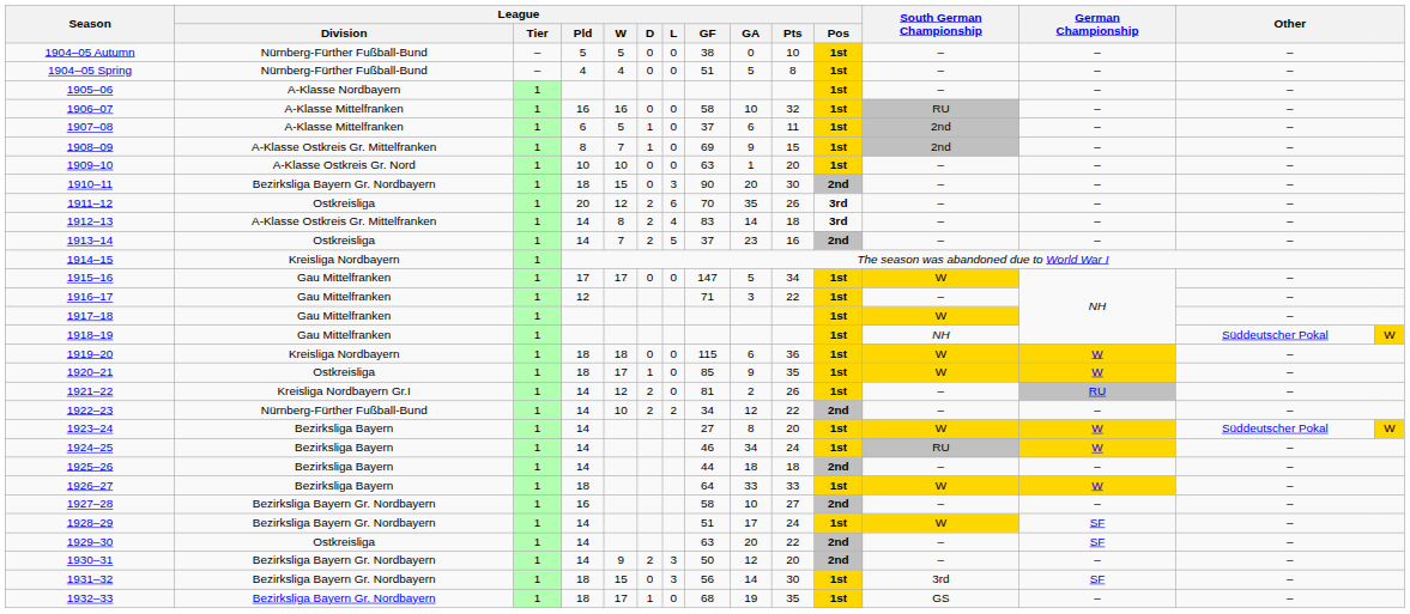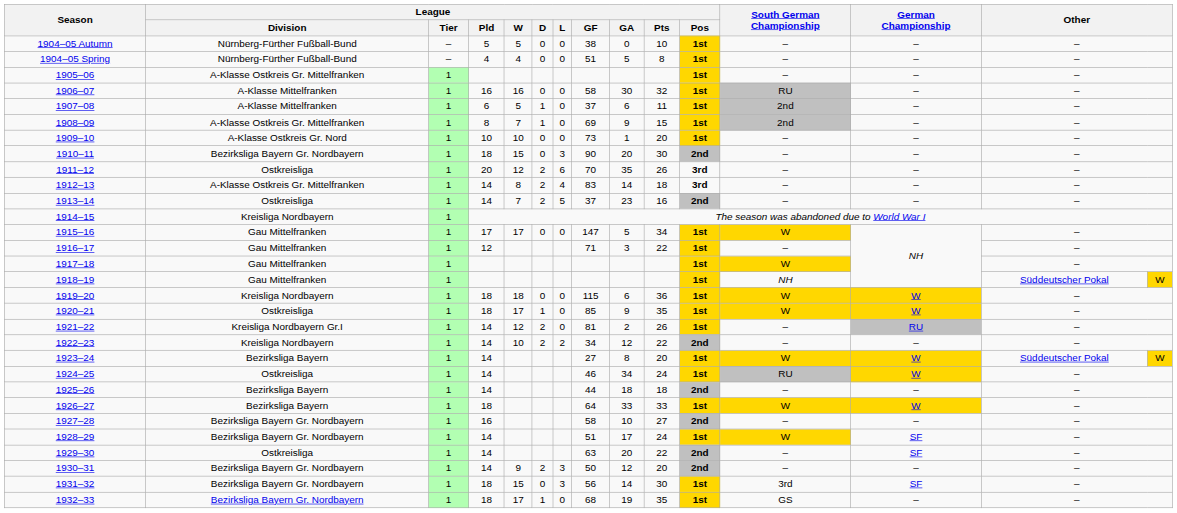 <table class="wikitable" style="text-align: center" width="95%">
 <tr>
 <th rowspan=2>Season</th>
 <th colspan="10">League</th>
 <th rowspan="2"><a href='#'>South German<br>Championship</a></th>
 <th rowspan="2"><a href='#'>German<br>Championship</a></th>
 <th colspan="2" rowspan="2">Other</th>
 </tr>
 <tr>
 <th>Division</th>
 <th>Tier</th>
 <th>Pld</th>
 <th>W</th>
 <th>D</th>
 <th>L</th>
 <th>GF</th>
 <th>GA</th>
 <th>Pts</th>
 <th>Pos</th>
 </tr>
 <tr>
 <td><a href='#'>1904–05 Autumn</a></td>
 <td>Nürnberg-Fürther Fußball-Bund</td>
 <td>–</td>
 <td>5</td>
 <td>5</td>
 <td>0</td>
 <td>0</td>
 <td>38</td>
 <td>0</td>
 <td>10</td>
 <td bgcolor=gold><strong>1st</strong></td>
 <td>–</td>
 <td>–</td>
 <td colspan="2">–</td>
 </tr>
 <tr>
 <td><a href='#'>1904–05 Spring</a></td>
 <td>Nürnberg-Fürther Fußball-Bund</td>
 <td>–</td>
 <td>4</td>
 <td>4</td>
 <td>0</td>
 <td>0</td>
 <td>51</td>
 <td>5</td>
 <td>8</td>
 <td bgcolor=gold><strong>1st</strong></td>
 <td>–</td>
 <td>–</td>
 <td colspan="2">–</td>
 </tr>
 <tr>
 <td><a href='#'>1905–06</a></td>
-<td>A-Klasse Nordbayern</td>
+<td>A-Klasse Ostkreis Gr. Mittelfranken</td>
 <td bgcolor="#b2ffb2">1</td>
 <td></td>
 <td></td>
 <td></td>
 <td></td>
 <td></td>
 <td></td>
 <td></td>
 <td bgcolor=gold><strong>1st</strong></td>
 <td>–</td>
 <td>–</td>
 <td colspan="2">–</td>
 </tr>
 <tr>
 <td><a href='#'>1906–07</a></td>
 <td>A-Klasse Mittelfranken</td>
 <td bgcolor="#b2ffb2">1</td>
 <td>16</td>
 <td>16</td>
 <td>0</td>
 <td>0</td>
 <td>58</td>
-<td>10</td>
+<td>30</td>
 <td>32</td>
 <td bgcolor=gold><strong>1st</strong></td>
 <td bgcolor=silver>RU</td>
 <td>–</td>
 <td colspan="2">–</td>
 </tr>
 <tr>
 <td><a href='#'>1907–08</a></td>
 <td>A-Klasse Mittelfranken</td>
 <td bgcolor="#b2ffb2">1</td>
 <td>6</td>
 <td>5</td>
 <td>1</td>
 <td>0</td>
 <td>37</td>
 <td>6</td>
 <td>11</td>
 <td bgcolor=gold><strong>1st</strong></td>
 <td bgcolor=silver>2nd</td>
 <td>–</td>
 <td colspan="2">–</td>
 </tr>
 <tr>
 <td><a href='#'>1908–09</a></td>
 <td>A-Klasse Ostkreis Gr. Mittelfranken</td>
 <td bgcolor="#b2ffb2">1</td>
 <td>8</td>
 <td>7</td>
 <td>1</td>
 <td>0</td>
 <td>69</td>
 <td>9</td>
 <td>15</td>
 <td bgcolor=gold><strong>1st</strong></td>
 <td bgcolor=silver>2nd</td>
 <td>–</td>
 <td colspan="2">–</td>
 </tr>
 <tr>
 <td><a href='#'>1909–10</a></td>
 <td>A-Klasse Ostkreis Gr. Nord</td>
 <td bgcolor="#b2ffb2">1</td>
 <td>10</td>
 <td>10</td>
 <td>0</td>
 <td>0</td>
-<td>63</td>
+<td>73</td>
 <td>1</td>
 <td>20</td>
 <td bgcolor=gold><strong>1st</strong></td>
 <td>–</td>
 <td>–</td>
 <td colspan="2">–</td>
 </tr>
 <tr>
 <td><a href='#'>1910–11</a></td>
 <td>Bezirksliga Bayern Gr. Nordbayern</td>
 <td bgcolor="#b2ffb2">1</td>
 <td>18</td>
 <td>15</td>
 <td>0</td>
 <td>3</td>
 <td>90</td>
 <td>20</td>
 <td>30</td>
 <td bgcolor=silver><strong>2nd</strong></td>
 <td>–</td>
 <td>–</td>
 <td colspan="2">–</td>
 </tr>
 <tr>
 <td><a href='#'>1911–12</a></td>
 <td>Ostkreisliga</td>
 <td bgcolor="#b2ffb2">1</td>
 <td>20</td>
 <td>12</td>
 <td>2</td>
 <td>6</td>
 <td>70</td>
 <td>35</td>
 <td>26</td>
 <td><strong>3rd</strong></td>
 <td>–</td>
 <td>–</td>
 <td colspan="2">–</td>
 </tr>
 <tr>
 <td><a href='#'>1912–13</a></td>
 <td>A-Klasse Ostkreis Gr. Mittelfranken</td>
 <td bgcolor="#b2ffb2">1</td>
 <td>14</td>
 <td>8</td>
 <td>2</td>
 <td>4</td>
 <td>83</td>
 <td>14</td>
 <td>18</td>
 <td><strong>3rd</strong></td>
 <td>–</td>
 <td>–</td>
 <td colspan="2">–</td>
 </tr>
 <tr>
 <td><a href='#'>1913–14</a></td>
 <td>Ostkreisliga</td>
 <td bgcolor="#b2ffb2">1</td>
 <td>14</td>
 <td>7</td>
 <td>2</td>
 <td>5</td>
 <td>37</td>
 <td>23</td>
 <td>16</td>
 <td bgcolor=silver><strong>2nd</strong></td>
 <td>–</td>
 <td>–</td>
 <td colspan="2">–</td>
 </tr>
 <tr>
 <td><a href='#'>1914–15</a></td>
 <td>Kreisliga Nordbayern</td>
 <td bgcolor="#b2ffb2">1</td>
 <td colspan="12"><em>The season was abandoned due to <a href='#'>World War I</a></em></td>
 </tr>
 <tr>
 <td><a href='#'>1915–16</a></td>
 <td>Gau Mittelfranken</td>
 <td bgcolor="#b2ffb2">1</td>
 <td>17</td>
 <td>17</td>
 <td>0</td>
 <td>0</td>
 <td>147</td>
 <td>5</td>
 <td>34</td>
 <td bgcolor=gold><strong>1st</strong></td>
 <td bgcolor=gold>W</td>
 <td rowspan="4"><em>NH</em></td>
 <td colspan="2">–</td>
 </tr>
 <tr>
 <td><a href='#'>1916–17</a></td>
 <td>Gau Mittelfranken</td>
 <td bgcolor="#b2ffb2">1</td>
 <td>12</td>
 <td></td>
 <td></td>
 <td></td>
 <td>71</td>
 <td>3</td>
 <td>22</td>
 <td bgcolor=gold><strong>1st</strong></td>
 <td>–</td>
 <td colspan="2">–</td>
 </tr>
 <tr>
 <td><a href='#'>1917–18</a></td>
 <td>Gau Mittelfranken</td>
 <td bgcolor="#b2ffb2">1</td>
 <td></td>
 <td></td>
 <td></td>
 <td></td>
 <td></td>
 <td></td>
 <td></td>
 <td bgcolor=gold><strong>1st</strong></td>
 <td bgcolor=gold>W</td>
 <td colspan="2">–</td>
 </tr>
 <tr>
 <td><a href='#'>1918–19</a></td>
 <td>Gau Mittelfranken</td>
 <td bgcolor="#b2ffb2">1</td>
 <td></td>
 <td></td>
 <td></td>
 <td></td>
 <td></td>
 <td></td>
 <td></td>
 <td bgcolor=gold><strong>1st</strong></td>
 <td><em>NH</em></td>
 <td><a href='#'>Süddeutscher Pokal</a></td>
 <td bgcolor=gold>W</td>
 </tr>
 <tr>
 <td><a href='#'>1919–20</a></td>
 <td>Kreisliga Nordbayern</td>
 <td bgcolor="#b2ffb2">1</td>
 <td>18</td>
 <td>18</td>
 <td>0</td>
 <td>0</td>
 <td>115</td>
 <td>6</td>
 <td>36</td>
 <td bgcolor=gold><strong>1st</strong></td>
 <td bgcolor=gold>W</td>
 <td bgcolor=gold><a href='#'>W</a></td>
 <td colspan="2">–</td>
 </tr>
 <tr>
 <td><a href='#'>1920–21</a></td>
 <td>Ostkreisliga</td>
 <td bgcolor="#b2ffb2">1</td>
 <td>18</td>
 <td>17</td>
 <td>1</td>
 <td>0</td>
 <td>85</td>
 <td>9</td>
 <td>35</td>
 <td bgcolor=gold><strong>1st</strong></td>
 <td bgcolor=gold>W</td>
 <td bgcolor=gold><a href='#'>W</a></td>
 <td colspan="2">–</td>
 </tr>
 <tr>
 <td><a href='#'>1921–22</a></td>
 <td>Kreisliga Nordbayern Gr.I</td>
 <td bgcolor="#b2ffb2">1</td>
 <td>14</td>
 <td>12</td>
 <td>2</td>
 <td>0</td>
 <td>81</td>
 <td>2</td>
 <td>26</td>
 <td bgcolor=gold><strong>1st</strong></td>
 <td>–</td>
 <td bgcolor="silver"><a href='#'>RU</a></td>
 <td colspan="2">–</td>
 </tr>
 <tr>
 <td><a href='#'>1922–23</a></td>
-<td>Nürnberg-Fürther Fußball-Bund</td>
+<td>Kreisliga Nordbayern</td>
 <td bgcolor="#b2ffb2">1</td>
 <td>14</td>
 <td>10</td>
 <td>2</td>
 <td>2</td>
 <td>34</td>
 <td>12</td>
 <td>22</td>
 <td bgcolor="silver"><strong>2nd</strong></td>
 <td>–</td>
 <td>–</td>
 <td colspan="2">–</td>
 </tr>
 <tr>
 <td><a href='#'>1923–24</a></td>
 <td>Bezirksliga Bayern</td>
 <td bgcolor="#b2ffb2">1</td>
 <td>14</td>
 <td></td>
 <td></td>
 <td></td>
 <td>27</td>
 <td>8</td>
 <td>20</td>
 <td bgcolor="gold"><strong>1st</strong></td>
 <td bgcolor=gold>W</td>
 <td bgcolor="gold"><a href='#'>W</a></td>
 <td><a href='#'>Süddeutscher Pokal</a></td>
 <td bgcolor=gold>W</td>
 </tr>
 <tr>
 <td><a href='#'>1924–25</a></td>
-<td>Bezirksliga Bayern</td>
+<td>Ostkreisliga</td>
 <td bgcolor="#b2ffb2">1</td>
 <td>14</td>
 <td></td>
 <td></td>
 <td></td>
 <td>46</td>
 <td>34</td>
 <td>24</td>
 <td bgcolor="gold"><strong>1st</strong></td>
 <td bgcolor=silver>RU</td>
 <td bgcolor="gold"><a href='#'>W</a></td>
 <td colspan="2">–</td>
 </tr>
 <tr>
 <td><a href='#'>1925–26</a></td>
 <td>Bezirksliga Bayern</td>
 <td bgcolor="#b2ffb2">1</td>
 <td>14</td>
 <td></td>
 <td></td>
 <td></td>
 <td>44</td>
 <td>18</td>
 <td>18</td>
 <td bgcolor="silver"><strong>2nd</strong></td>
 <td>–</td>
 <td>–</td>
 <td colspan="2">–</td>
 </tr>
 <tr>
 <td><a href='#'>1926–27</a></td>
 <td>Bezirksliga Bayern</td>
 <td bgcolor="#b2ffb2">1</td>
 <td>18</td>
 <td></td>
 <td></td>
 <td></td>
 <td>64</td>
 <td>33</td>
 <td>33</td>
 <td bgcolor=gold><strong>1st</strong></td>
 <td bgcolor=gold>W</td>
 <td bgcolor=gold><a href='#'>W</a></td>
 <td colspan="2">–</td>
 </tr>
 <tr>
 <td><a href='#'>1927–28</a></td>
 <td>Bezirksliga Bayern Gr. Nordbayern</td>
 <td bgcolor="#b2ffb2">1</td>
 <td>16</td>
 <td></td>
 <td></td>
 <td></td>
 <td>58</td>
 <td>10</td>
 <td>27</td>
 <td bgcolor="silver"><strong>2nd</strong></td>
 <td>–</td>
 <td>–</td>
 <td colspan="2">–</td>
 </tr>
 <tr>
 <td><a href='#'>1928–29</a></td>
 <td>Bezirksliga Bayern Gr. Nordbayern</td>
 <td bgcolor="#b2ffb2">1</td>
 <td>14</td>
 <td></td>
 <td></td>
 <td></td>
 <td>51</td>
 <td>17</td>
 <td>24</td>
 <td bgcolor="gold"><strong>1st</strong></td>
 <td bgcolor=gold>W</td>
 <td><a href='#'>SF</a></td>
 <td colspan="2">–</td>
 </tr>
 <tr>
 <td><a href='#'>1929–30</a></td>
 <td>Ostkreisliga</td>
 <td bgcolor="#b2ffb2">1</td>
 <td>14</td>
 <td></td>
 <td></td>
 <td></td>
 <td>63</td>
 <td>20</td>
 <td>22</td>
 <td bgcolor=silver><strong>2nd</strong></td>
 <td>–</td>
 <td><a href='#'>SF</a></td>
 <td colspan="2">–</td>
 </tr>
 <tr>
 <td><a href='#'>1930–31</a></td>
 <td>Bezirksliga Bayern Gr. Nordbayern</td>
 <td bgcolor="#b2ffb2">1</td>
 <td>14</td>
 <td>9</td>
 <td>2</td>
 <td>3</td>
 <td>50</td>
 <td>12</td>
 <td>20</td>
 <td bgcolor="silver"><strong>2nd</strong></td>
 <td>–</td>
 <td>–</td>
 <td colspan="2">–</td>
 </tr>
 <tr>
 <td><a href='#'>1931–32</a></td>
 <td>Bezirksliga Bayern Gr. Nordbayern</td>
 <td bgcolor="#b2ffb2">1</td>
 <td>18</td>
 <td>15</td>
 <td>0</td>
 <td>3</td>
 <td>56</td>
 <td>14</td>
 <td>30</td>
 <td bgcolor="gold"><strong>1st</strong></td>
 <td>3rd</td>
 <td><a href='#'>SF</a></td>
 <td colspan="2">–</td>
 </tr>
 <tr>
 <td><a href='#'>1932–33</a></td>
 <td><a href='#'>Bezirksliga Bayern Gr. Nordbayern</a></td>
 <td bgcolor="#b2ffb2">1</td>
 <td>18</td>
 <td>17</td>
 <td>1</td>
 <td>0</td>
 <td>68</td>
 <td>19</td>
 <td>35</td>
 <td bgcolor=gold><strong>1st</strong></td>
 <td>GS</td>
 <td>–</td>
 <td colspan="2">–</td>
 </tr>
 </table>
